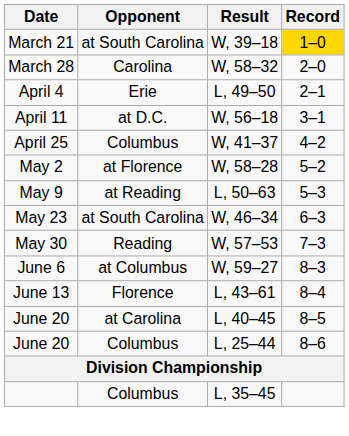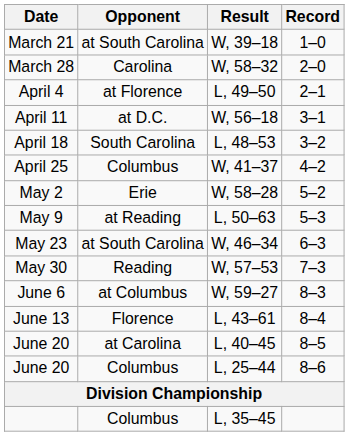 <table class="wikitable" style="text-align:center">
 <tr>
 <th>Date</th>
 <th>Opponent</th>
 <th>Result</th>
 <th>Record</th>
 </tr>
 <tr>
 <td>March 21</td>
 <td>at South Carolina</td>
 <td>W, 39–18</td>
-<td style="background: gold;">1–0</td>
+<td>1–0</td>
 </tr>
 <tr>
 <td>March 28</td>
 <td>Carolina</td>
 <td>W, 58–32</td>
 <td>2–0</td>
 </tr>
 <tr>
 <td>April 4</td>
-<td>Erie</td>
+<td>at Florence</td>
 <td>L, 49–50</td>
 <td>2–1</td>
 </tr>
 <tr>
 <td>April 11</td>
 <td>at D.C.</td>
 <td>W, 56–18</td>
 <td>3–1</td>
 </tr>
 <tr>
+<td>April 18</td>
+<td>South Carolina</td>
+<td>L, 48–53</td>
+<td>3–2</td>
+</tr>
+<tr>
 <td>April 25</td>
 <td>Columbus</td>
 <td>W, 41–37</td>
 <td>4–2</td>
 </tr>
 <tr>
 <td>May 2</td>
-<td>at Florence</td>
+<td>Erie</td>
 <td>W, 58–28</td>
 <td>5–2</td>
 </tr>
 <tr>
 <td>May 9</td>
 <td>at Reading</td>
 <td>L, 50–63</td>
 <td>5–3</td>
 </tr>
 <tr>
 <td>May 23</td>
 <td>at South Carolina</td>
 <td>W, 46–34</td>
 <td>6–3</td>
 </tr>
 <tr>
 <td>May 30</td>
 <td>Reading</td>
 <td>W, 57–53</td>
 <td>7–3</td>
 </tr>
 <tr>
 <td>June 6</td>
 <td>at Columbus</td>
 <td>W, 59–27</td>
 <td>8–3</td>
 </tr>
 <tr>
 <td>June 13</td>
 <td>Florence</td>
 <td>L, 43–61</td>
 <td>8–4</td>
 </tr>
 <tr>
 <td>June 20</td>
 <td>at Carolina</td>
 <td>L, 40–45</td>
 <td>8–5</td>
 </tr>
 <tr>
 <td>June 20</td>
 <td>Columbus</td>
 <td>L, 25–44</td>
 <td>8–6</td>
 </tr>
 <tr>
 <th colspan=4>Division Championship</th>
 </tr>
 <tr>
 <td></td>
 <td>Columbus</td>
 <td>L, 35–45</td>
 <td></td>
 </tr>
 </table>
